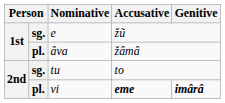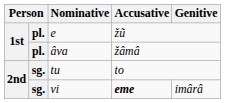 <table class=wikitable>
 <tr>
 <th colspan=2>Person</th>
 <th>Nominative</th>
 <th>Accusative</th>
 <th>Genitive</th>
 </tr>
 <tr>
 <th rowspan=2>1st</th>
-<th>sg.</th>
+<th>pl.</th>
 <td><em>e</em></td>
 <td colspan=2><em>žũ</em></td>
 </tr>
 <tr>
 <th>pl.</th>
 <td><em>âva</em></td>
 <td colspan=2><em>žâmâ</em></td>
 </tr>
 <tr>
 <th rowspan=2>2nd</th>
 <th>sg.</th>
 <td><em>tu</em></td>
 <td colspan=2><em>to</em></td>
 </tr>
 <tr>
-<th>pl.</th>
+<th>sg.</th>
 <td><em>vi</em></td>
 <td><strong><em>eme</em></strong></td>
-<td><strong><em>imârâ</em></strong></td>
+<td><em>imârâ</em></td>
 </tr>
 </table>
